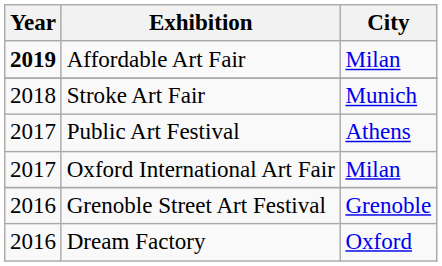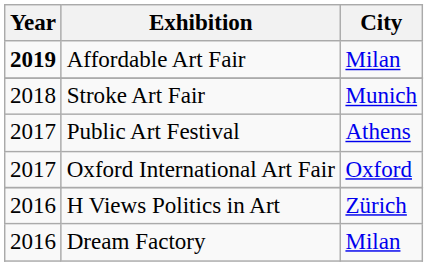 <table class="sortable wikitable">
 <tr>
 <th>Year</th>
 <th>Exhibition</th>
 <th>City</th>
 </tr>
 <tr>
 <td><strong>2019</strong></td>
 <td>Affordable Art Fair </td>
 <td><a href='#'>Milan</a></td>
 </tr>
 <tr>
 </tr>
 <tr>
 <td>2018</td>
 <td>Stroke Art Fair</td>
 <td><a href='#'>Munich</a></td>
 </tr>
 <tr>
 <td>2017</td>
 <td>Public Art Festival</td>
 <td><a href='#'>Athens</a></td>
 </tr>
 <tr>
 <td>2017</td>
 <td>Oxford International Art Fair</td>
-<td><a href='#'>Milan</a></td>
+<td><a href='#'>Oxford</a></td>
 </tr>
 <tr>
 </tr>
 <tr>
 <td>2016</td>
-<td>Grenoble Street Art Festival</td>
-<td><a href='#'>Grenoble</a></td>
+<td>H Views Politics in Art</td>
+<td><a href='#'>Zürich</a></td>
 </tr>
 <tr>
 <td>2016</td>
 <td>Dream Factory</td>
-<td><a href='#'>Oxford</a></td>
+<td><a href='#'>Milan</a></td>
 </tr>
 </table>
